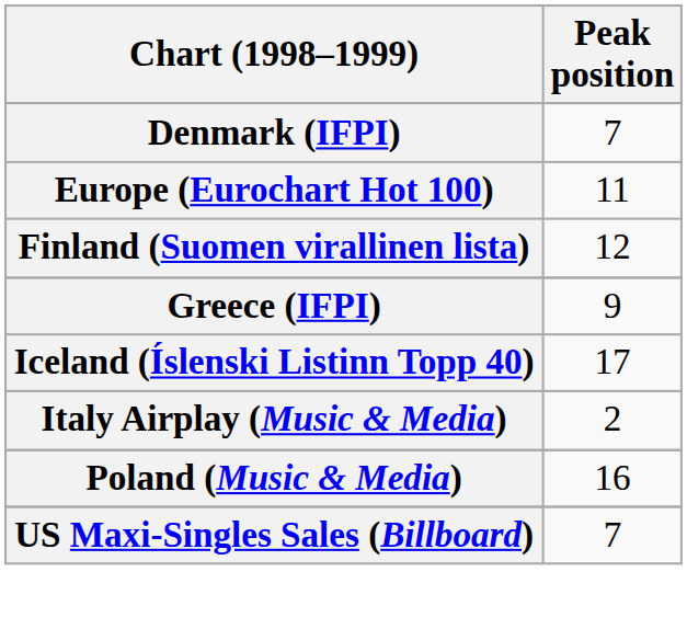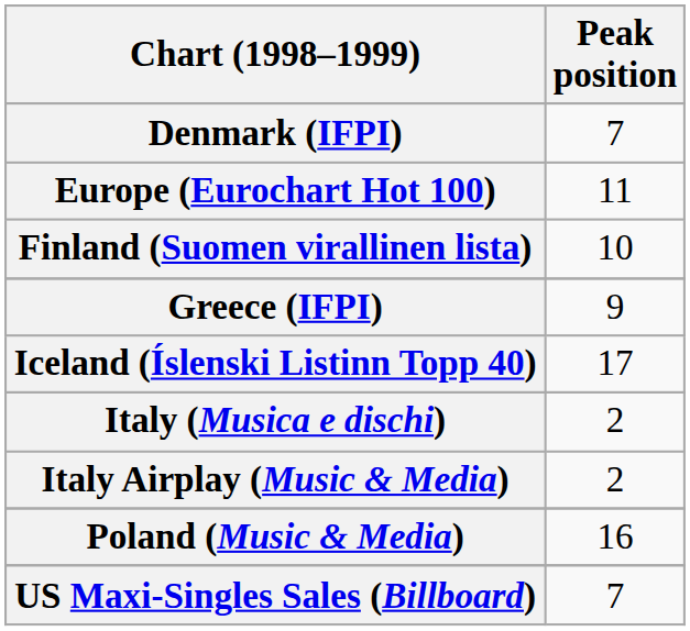 <table class="wikitable sortable plainrowheaders" style="text-align:center">
 <tr>
 <th>Chart (1998–1999)</th>
 <th>Peak<br>position</th>
 </tr>
 <tr>
 </tr>
 <tr>
 </tr>
 <tr>
 </tr>
 <tr>
 </tr>
 <tr>
 </tr>
 <tr>
 <th scope="row">Denmark (<a href='#'>IFPI</a>)</th>
 <td>7</td>
 </tr>
 <tr>
 <th scope="row">Europe (<a href='#'>Eurochart Hot 100</a>)</th>
 <td>11</td>
 </tr>
 <tr>
 <th scope="row">Finland (<a href='#'>Suomen virallinen lista</a>)</th>
-<td>12</td>
+<td>10</td>
 </tr>
 <tr>
 </tr>
 <tr>
 <th scope="row">Greece (<a href='#'>IFPI</a>)</th>
 <td>9</td>
 </tr>
 <tr>
 <th scope="row">Iceland (<a href='#'>Íslenski Listinn Topp 40</a>)</th>
 <td>17</td>
 </tr>
 <tr>
+</tr>
+<tr>
+<th scope="row">Italy (<em><a href='#'>Musica e dischi</a></em>)</th>
+<td>2</td>
 </tr>
 <tr>
 <th scope="row">Italy Airplay (<em><a href='#'>Music & Media</a></em>)</th>
 <td>2</td>
 </tr>
 <tr>
 </tr>
 <tr>
 </tr>
 <tr>
 </tr>
 <tr>
 </tr>
 <tr>
 <th scope="row">Poland (<em><a href='#'>Music & Media</a></em>)</th>
 <td>16</td>
 </tr>
 <tr>
 </tr>
 <tr>
 </tr>
 <tr>
 </tr>
 <tr>
 </tr>
 <tr>
 </tr>
 <tr>
 </tr>
 <tr>
 </tr>
 <tr>
 <th scope="row">US <a href='#'>Maxi-Singles Sales</a> (<em><a href='#'>Billboard</a></em>)</th>
 <td>7</td>
 </tr>
 </table>
